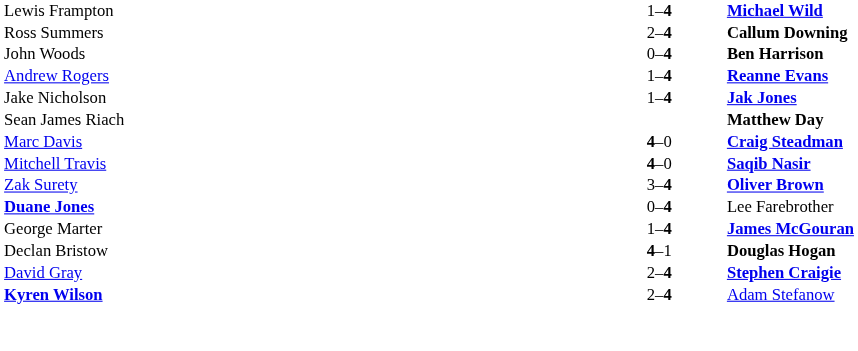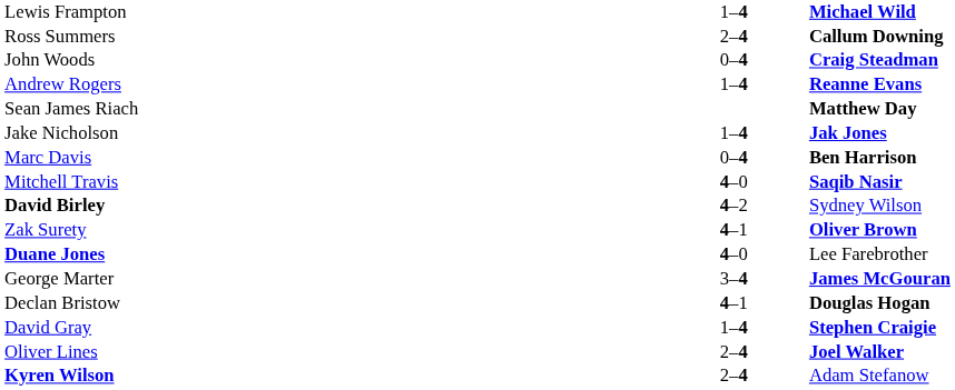 <table width="100%" cellspacing="1">
 <tr>
 <th width=45%></th>
 <th width=10%></th>
 <th width=45%></th>
 </tr>
 <tr>
 <td> Lewis Frampton</td>
 <td align="center">1–<strong>4</strong></td>
 <td> <strong><a href='#'>Michael Wild</a></strong></td>
 </tr>
 <tr>
 <td> Ross Summers</td>
 <td align="center">2–<strong>4</strong></td>
 <td> <strong>Callum Downing</strong></td>
 </tr>
 <tr>
 <td> John Woods</td>
 <td align="center">0–<strong>4</strong></td>
-<td> <strong>Ben Harrison</strong></td>
+<td> <strong><a href='#'>Craig Steadman</a></strong></td>
 </tr>
 <tr>
 <td> <a href='#'>Andrew Rogers</a></td>
 <td align="center">1–<strong>4</strong></td>
 <td> <strong><a href='#'>Reanne Evans</a></strong></td>
 </tr>
 <tr>
+<td> Sean James Riach</td>
+<td align="center"></td>
+<td> <strong>Matthew Day</strong></td>
+</tr>
+<tr>
 <td> Jake Nicholson</td>
 <td align="center">1–<strong>4</strong></td>
 <td> <strong><a href='#'>Jak Jones</a></strong></td>
 </tr>
 <tr>
-<td> Sean James Riach</td>
-<td align="center"></td>
-<td> <strong>Matthew Day</strong></td>
-</tr>
-<tr>
 <td> <a href='#'>Marc Davis</a></td>
-<td align="center"><strong>4</strong>–0</td>
-<td> <strong><a href='#'>Craig Steadman</a></strong></td>
+<td align="center">0–<strong>4</strong></td>
+<td> <strong>Ben Harrison</strong></td>
 </tr>
 <tr>
 <td> <a href='#'>Mitchell Travis</a></td>
 <td align="center"><strong>4</strong>–0</td>
 <td> <strong><a href='#'>Saqib Nasir</a></strong></td>
 </tr>
 <tr>
+<td> <strong>David Birley</strong></td>
+<td align="center"><strong>4</strong>–2</td>
+<td> <a href='#'>Sydney Wilson</a></td>
+</tr>
+<tr>
 <td> <a href='#'>Zak Surety</a></td>
-<td align="center">3–<strong>4</strong></td>
+<td align="center"><strong>4</strong>–1</td>
 <td> <strong><a href='#'>Oliver Brown</a></strong></td>
 </tr>
 <tr>
 <td> <strong><a href='#'>Duane Jones</a></strong></td>
-<td align="center">0–<strong>4</strong></td>
+<td align="center"><strong>4</strong>–0</td>
 <td> Lee Farebrother</td>
 </tr>
 <tr>
 <td> George Marter</td>
-<td align="center">1–<strong>4</strong></td>
+<td align="center">3–<strong>4</strong></td>
 <td> <strong><a href='#'>James McGouran</a></strong></td>
 </tr>
 <tr>
 <td> Declan Bristow</td>
 <td align="center"><strong>4</strong>–1</td>
 <td> <strong>Douglas Hogan</strong></td>
 </tr>
 <tr>
 <td> <a href='#'>David Gray</a></td>
+<td align="center">1–<strong>4</strong></td>
+<td> <strong><a href='#'>Stephen Craigie</a></strong></td>
+</tr>
+<tr>
+<td> <a href='#'>Oliver Lines</a></td>
 <td align="center">2–<strong>4</strong></td>
-<td> <strong><a href='#'>Stephen Craigie</a></strong></td>
+<td> <strong><a href='#'>Joel Walker</a></strong></td>
 </tr>
 <tr>
 <td> <strong><a href='#'>Kyren Wilson</a></strong></td>
 <td align="center">2–<strong>4</strong></td>
 <td> <a href='#'>Adam Stefanow</a></td>
 </tr>
 <tr>
 </tr>
 </table>
